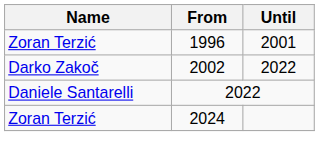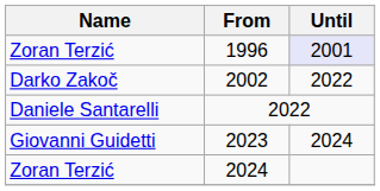 <table class=wikitable style="font-size:95%;">
 <tr>
 <th align="left" style="width: 10em">Name</th>
 <th align="left" style="width: 4em">From</th>
 <th align="left" style="width: 4em">Until</th>
 </tr>
 <tr>
 <td> <a href='#'>Zoran Terzić</a></td>
 <td align="center">1996</td>
-<td align="center">2001</td>
+<td align="center" style="background: lavender;">2001</td>
 </tr>
 <tr>
 <td> <a href='#'>Darko Zakoč</a></td>
 <td align="center">2002</td>
 <td align="center">2022</td>
 </tr>
 <tr>
 <td> <a href='#'>Daniele Santarelli</a></td>
 <td align="center" colspan="2">2022</td>
 </tr>
 <tr>
+<td> <a href='#'>Giovanni Guidetti</a></td>
+<td align="center">2023</td>
+<td align="center">2024</td>
+</tr>
+<tr>
 <td> <a href='#'>Zoran Terzić</a></td>
 <td align="center">2024</td>
 <td align="center"></td>
 </tr>
 <tr>
 </tr>
 </table>
